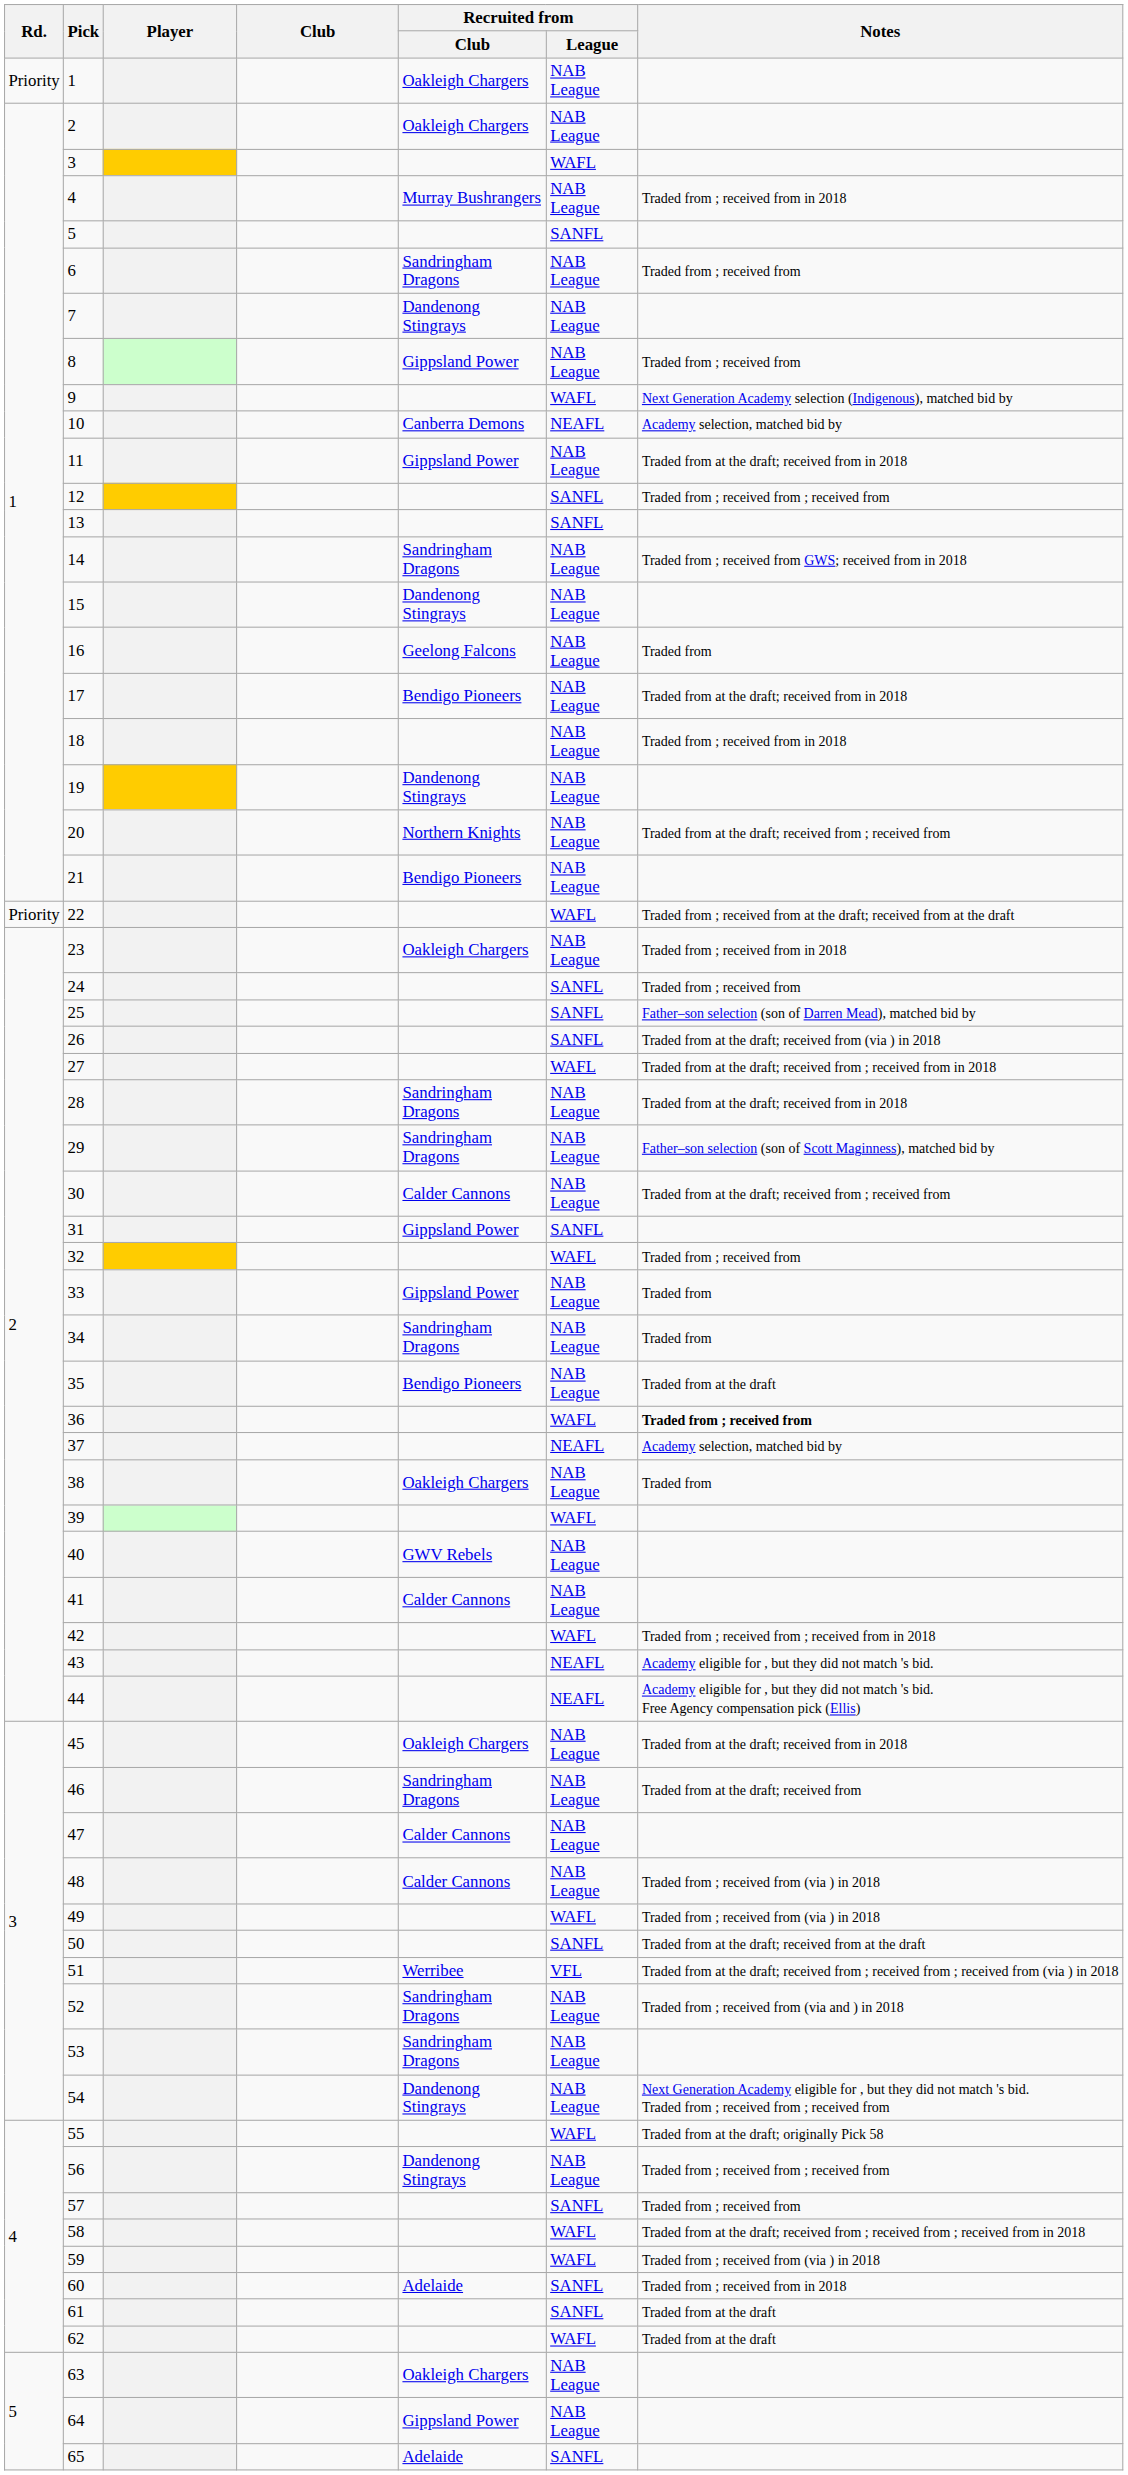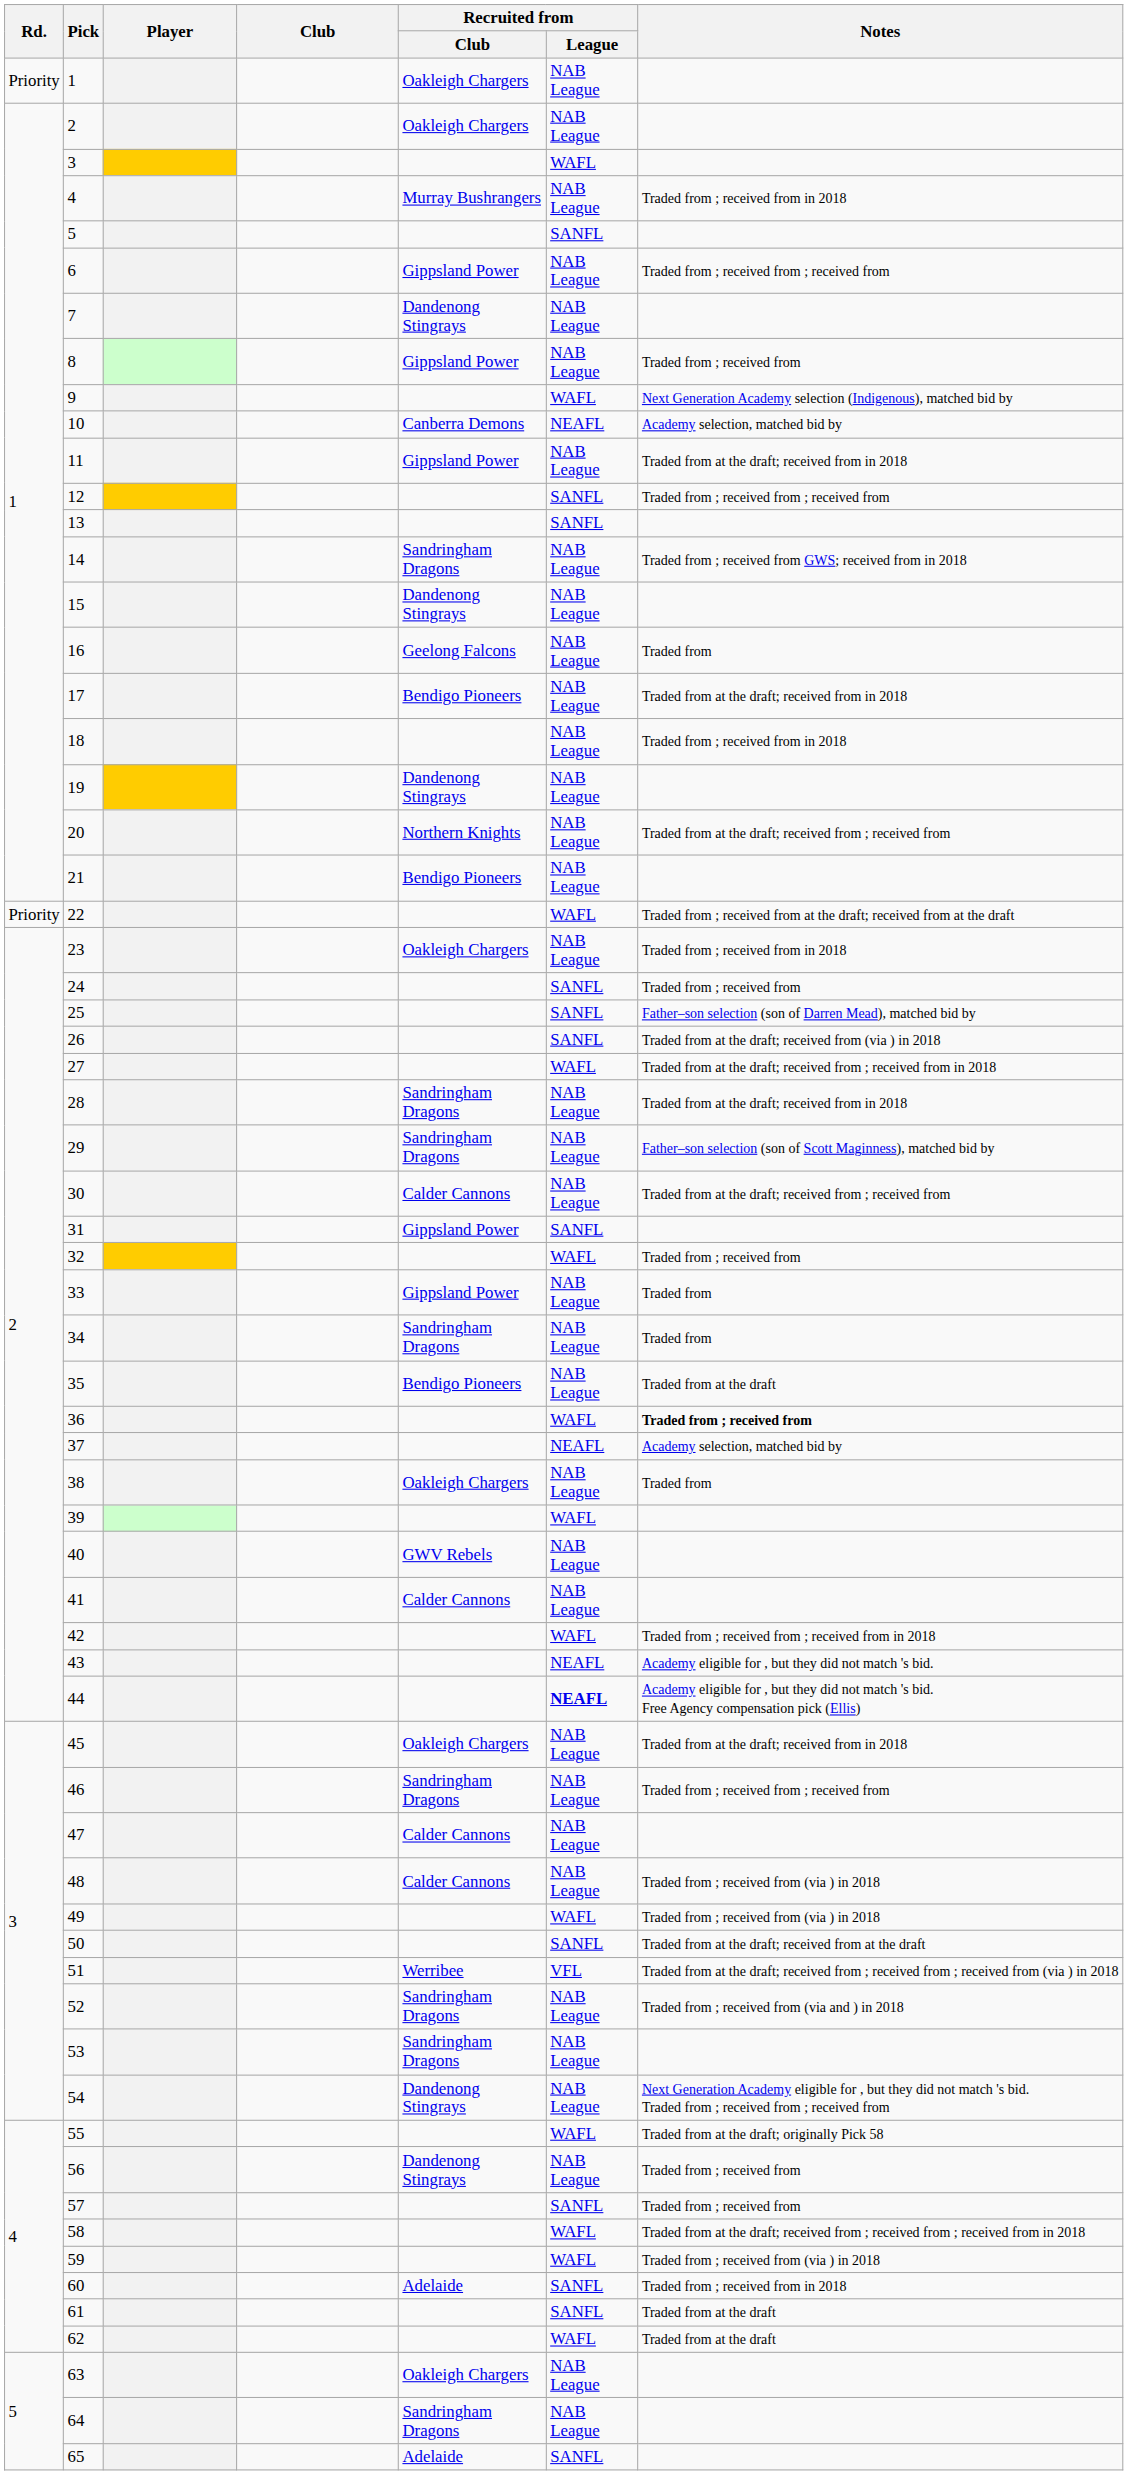 <table class="wikitable sortable plainrowheaders";>
 <tr>
 <th rowspan=2 style="width: 5pt">Rd.</th>
 <th rowspan=2>Pick</th>
 <th rowspan=2 style="width: 90pt">Player</th>
 <th rowspan=2 style="width: 110pt">Club</th>
 <th colspan=2>Recruited from</th>
 <th class="unsortable" rowspan=2>Notes</th>
 </tr>
 <tr>
 <th style="width: 100pt">Club</th>
 <th style="width: 60pt">League</th>
 </tr>
 <tr>
 <td>Priority</td>
 <td>1</td>
 <th scope=row></th>
 <td></td>
 <td><a href='#'>Oakleigh Chargers</a></td>
 <td><a href='#'>NAB League</a></td>
 <td style="text-align:left;"></td>
 </tr>
 <tr>
 <td rowspan=20>1</td>
 <td>2</td>
 <th scope=row></th>
 <td></td>
 <td><a href='#'>Oakleigh Chargers</a></td>
 <td><a href='#'>NAB League</a></td>
 <td style="text-align:left;"></td>
 </tr>
 <tr>
 <td>3</td>
 <td bgcolor="#FFCC00"></td>
 <td></td>
 <td></td>
 <td><a href='#'>WAFL</a></td>
 <td style="text-align:left;"></td>
 </tr>
 <tr>
 <td>4</td>
 <th scope=row></th>
 <td></td>
 <td><a href='#'>Murray Bushrangers</a></td>
 <td><a href='#'>NAB League</a></td>
 <td style="text-align:left;"><small>Traded from ; received from  in 2018</small></td>
 </tr>
 <tr>
 <td>5</td>
 <th scope=row></th>
 <td></td>
 <td></td>
 <td><a href='#'>SANFL</a></td>
 <td style="text-align:left;"></td>
 </tr>
 <tr>
 <td>6</td>
 <th scope=row></th>
 <td></td>
-<td><a href='#'>Sandringham Dragons</a></td>
+<td><a href='#'>Gippsland Power</a></td>
 <td><a href='#'>NAB League</a></td>
-<td style="text-align:left;"><small>Traded from ; received from </small></td>
+<td style="text-align:left;"><small>Traded from ; received from ; received from </small></td>
 </tr>
 <tr>
 <td>7</td>
 <th scope=row></th>
 <td></td>
 <td><a href='#'>Dandenong Stingrays</a></td>
 <td><a href='#'>NAB League</a></td>
 <td style="text-align:left;"></td>
 </tr>
 <tr>
 <td>8</td>
 <td bgcolor="#CCFFCC"></td>
 <td></td>
 <td><a href='#'>Gippsland Power</a></td>
 <td><a href='#'>NAB League</a></td>
 <td align="left"><small>Traded from ; received from </small></td>
 </tr>
 <tr>
 <td>9</td>
 <th scope=row></th>
 <td></td>
 <td></td>
 <td><a href='#'>WAFL</a></td>
 <td align="left"><small><a href='#'>Next Generation Academy</a> selection (<a href='#'>Indigenous</a>), matched bid by </small></td>
 </tr>
 <tr>
 <td>10</td>
 <th scope=row></th>
 <td></td>
 <td><a href='#'>Canberra Demons</a></td>
 <td><a href='#'>NEAFL</a></td>
 <td align="left"><small><a href='#'>Academy</a> selection, matched bid by </small></td>
 </tr>
 <tr>
 <td>11</td>
 <th scope=row></th>
 <td></td>
 <td><a href='#'>Gippsland Power</a></td>
 <td><a href='#'>NAB League</a></td>
 <td style="text-align:left;"><small>Traded from  at the draft; received from  in 2018</small></td>
 </tr>
 <tr>
 <td>12</td>
 <td bgcolor="#FFCC00"></td>
 <td></td>
 <td></td>
 <td><a href='#'>SANFL</a></td>
 <td style="text-align:left;"><small>Traded from ; received from ; received from </small></td>
 </tr>
 <tr>
 <td>13</td>
 <th scope=row></th>
 <td></td>
 <td></td>
 <td><a href='#'>SANFL</a></td>
 <td style="text-align:left;"></td>
 </tr>
 <tr>
 <td>14</td>
 <th scope=row></th>
 <td></td>
 <td><a href='#'>Sandringham Dragons</a></td>
 <td><a href='#'>NAB League</a></td>
 <td style="text-align:left;"><small>Traded from ; received from <a href='#'>GWS</a>; received from  in 2018</small></td>
 </tr>
 <tr>
 <td>15</td>
 <th scope=row></th>
 <td></td>
 <td><a href='#'>Dandenong Stingrays</a></td>
 <td><a href='#'>NAB League</a></td>
 <td style="text-align:left;"></td>
 </tr>
 <tr>
 <td>16</td>
 <th scope=row></th>
 <td></td>
 <td><a href='#'>Geelong Falcons</a></td>
 <td><a href='#'>NAB League</a></td>
 <td style="text-align:left;"><small>Traded from </small></td>
 </tr>
 <tr>
 <td>17</td>
 <th scope=row></th>
 <td></td>
 <td><a href='#'>Bendigo Pioneers</a></td>
 <td><a href='#'>NAB League</a></td>
 <td style="text-align:left;"><small>Traded from  at the draft; received from  in 2018</small></td>
 </tr>
 <tr>
 <td>18</td>
 <th scope=row></th>
 <td></td>
 <td></td>
 <td><a href='#'>NAB League</a></td>
 <td style="text-align:left;"><small>Traded from ; received from  in 2018</small></td>
 </tr>
 <tr>
 <td>19</td>
 <td bgcolor="#FFCC00"></td>
 <td></td>
 <td><a href='#'>Dandenong Stingrays</a></td>
 <td><a href='#'>NAB League</a></td>
 <td style="text-align:left;"></td>
 </tr>
 <tr>
 <td>20</td>
 <th scope=row></th>
 <td></td>
 <td><a href='#'>Northern Knights</a></td>
 <td><a href='#'>NAB League</a></td>
 <td style="text-align:left;"><small>Traded from  at the draft; received from ; received from </small></td>
 </tr>
 <tr>
 <td>21</td>
 <th scope=row></th>
 <td></td>
 <td><a href='#'>Bendigo Pioneers</a></td>
 <td><a href='#'>NAB League</a></td>
 <td style="text-align:left;"></td>
 </tr>
 <tr>
 <td>Priority</td>
 <td>22</td>
 <th scope=row></th>
 <td></td>
 <td></td>
 <td><a href='#'>WAFL</a></td>
 <td style="text-align:left;"><small>Traded from ; received from  at the draft; received from  at the draft</small></td>
 </tr>
 <tr>
 <td rowspan=22>2</td>
 <td>23</td>
 <th scope=row></th>
 <td></td>
 <td><a href='#'>Oakleigh Chargers</a></td>
 <td><a href='#'>NAB League</a></td>
 <td style="text-align:left;"><small>Traded from ; received from  in 2018</small></td>
 </tr>
 <tr>
 <td>24</td>
 <th scope=row></th>
 <td></td>
 <td></td>
 <td><a href='#'>SANFL</a></td>
 <td style="text-align:left;"><small>Traded from ; received from </small></td>
 </tr>
 <tr>
 <td>25</td>
 <th scope=row></th>
 <td></td>
 <td></td>
 <td><a href='#'>SANFL</a></td>
 <td style="text-align:left;"><small><a href='#'>Father–son selection</a> (son of <a href='#'>Darren Mead</a>), matched bid by </small></td>
 </tr>
 <tr>
 <td>26</td>
 <th scope=row></th>
 <td></td>
 <td></td>
 <td><a href='#'>SANFL</a></td>
 <td style="text-align:left;"><small>Traded from  at the draft; received from  (via ) in 2018</small></td>
 </tr>
 <tr>
 <td>27</td>
 <th scope=row></th>
 <td></td>
 <td></td>
 <td><a href='#'>WAFL</a></td>
 <td style="text-align:left;"><small>Traded from  at the draft; received from ; received from  in 2018</small></td>
 </tr>
 <tr>
 <td>28</td>
 <th scope=row></th>
 <td></td>
 <td><a href='#'>Sandringham Dragons</a></td>
 <td><a href='#'>NAB League</a></td>
 <td style="text-align:left;"><small>Traded from  at the draft; received from  in 2018</small></td>
 </tr>
 <tr>
 <td>29</td>
 <th scope=row></th>
 <td></td>
 <td><a href='#'>Sandringham Dragons</a></td>
 <td><a href='#'>NAB League</a></td>
 <td style="text-align:left;"><small><a href='#'>Father–son selection</a> (son of <a href='#'>Scott Maginness</a>), matched bid by </small></td>
 </tr>
 <tr>
 <td>30</td>
 <th scope=row></th>
 <td></td>
 <td><a href='#'>Calder Cannons</a></td>
 <td><a href='#'>NAB League</a></td>
 <td style="text-align:left;"><small>Traded from  at the draft; received from ; received from </small></td>
 </tr>
 <tr>
 <td>31</td>
 <th scope=row></th>
 <td></td>
 <td><a href='#'>Gippsland Power</a></td>
 <td><a href='#'>SANFL</a></td>
 <td style="text-align:left;"></td>
 </tr>
 <tr>
 <td>32</td>
 <td bgcolor="#FFCC00"></td>
 <td></td>
 <td></td>
 <td><a href='#'>WAFL</a></td>
 <td style="text-align:left;"><small>Traded from ; received from </small></td>
 </tr>
 <tr>
 <td>33</td>
 <th scope=row></th>
 <td></td>
 <td><a href='#'>Gippsland Power</a></td>
 <td><a href='#'>NAB League</a></td>
 <td style="text-align:left;"><small>Traded from </small></td>
 </tr>
 <tr>
 <td>34</td>
 <th scope=row></th>
 <td></td>
 <td><a href='#'>Sandringham Dragons</a></td>
 <td><a href='#'>NAB League</a></td>
 <td style="text-align:left;"><small>Traded from </small></td>
 </tr>
 <tr>
 <td>35</td>
 <th scope=row></th>
 <td></td>
 <td><a href='#'>Bendigo Pioneers</a></td>
 <td><a href='#'>NAB League</a></td>
 <td style="text-align:left;"><small>Traded from  at the draft</small></td>
 </tr>
 <tr>
 <td>36</td>
 <th scope=row></th>
 <td></td>
 <td></td>
 <td><a href='#'>WAFL</a></td>
 <td style="text-align:left;"><strong><small>Traded from ; received from </small></strong></td>
 </tr>
 <tr>
 <td>37</td>
 <th scope=row></th>
 <td></td>
 <td></td>
 <td><a href='#'>NEAFL</a></td>
 <td style="text-align:left;"><small><a href='#'>Academy</a> selection, matched bid by </small></td>
 </tr>
 <tr>
 <td>38</td>
 <th scope=row></th>
 <td></td>
 <td><a href='#'>Oakleigh Chargers</a></td>
 <td><a href='#'>NAB League</a></td>
 <td style="text-align:left;"><small>Traded from </small></td>
 </tr>
 <tr>
 <td>39</td>
 <td bgcolor="#CCFFCC"></td>
 <td></td>
 <td></td>
 <td><a href='#'>WAFL</a></td>
 <td style="text-align:left;"></td>
 </tr>
 <tr>
 <td>40</td>
 <th scope=row></th>
 <td></td>
 <td><a href='#'>GWV Rebels</a></td>
 <td><a href='#'>NAB League</a></td>
 <td style="text-align:left;"></td>
 </tr>
 <tr>
 <td>41</td>
 <th scope=row></th>
 <td></td>
 <td><a href='#'>Calder Cannons</a></td>
 <td><a href='#'>NAB League</a></td>
 <td style="text-align:left;"></td>
 </tr>
 <tr>
 <td>42</td>
 <th scope=row></th>
 <td></td>
 <td></td>
 <td><a href='#'>WAFL</a></td>
 <td style="text-align:left;"><small>Traded from ; received from ; received from  in 2018</small></td>
 </tr>
 <tr>
 <td>43</td>
 <th scope=row></th>
 <td></td>
 <td></td>
 <td><a href='#'>NEAFL</a></td>
 <td style="text-align:left;"><small><a href='#'>Academy</a> eligible for , but they did not match 's bid.</small></td>
 </tr>
 <tr>
 <td>44</td>
 <th scope=row></th>
 <td></td>
 <td></td>
-<td><a href='#'>NEAFL</a></td>
+<td><strong><a href='#'>NEAFL</a></strong></td>
 <td style="text-align:left;"><small><a href='#'>Academy</a> eligible for , but they did not match 's bid. <br>Free Agency compensation pick (<a href='#'>Ellis</a>) </small></td>
 </tr>
 <tr>
 <td rowspan=10>3</td>
 <td>45</td>
 <th scope=row></th>
 <td></td>
 <td><a href='#'>Oakleigh Chargers</a></td>
 <td><a href='#'>NAB League</a></td>
 <td style="text-align:left;"><small>Traded from  at the draft; received from  in 2018</small></td>
 </tr>
 <tr>
 <td>46</td>
 <th scope=row></th>
 <td></td>
 <td><a href='#'>Sandringham Dragons</a></td>
 <td><a href='#'>NAB League</a></td>
-<td style="text-align:left;"><small>Traded from  at the draft; received from </small></td>
+<td style="text-align:left;"><small>Traded from ; received from ; received from </small></td>
 </tr>
 <tr>
 <td>47</td>
 <th scope=row></th>
 <td></td>
 <td><a href='#'>Calder Cannons</a></td>
 <td><a href='#'>NAB League</a></td>
 <td style="text-align:left;"></td>
 </tr>
 <tr>
 <td>48</td>
 <th scope=row></th>
 <td></td>
 <td><a href='#'>Calder Cannons</a></td>
 <td><a href='#'>NAB League</a></td>
 <td style="text-align:left;"><small>Traded from ; received from  (via ) in 2018</small></td>
 </tr>
 <tr>
 <td>49</td>
 <th scope=row></th>
 <td></td>
 <td></td>
 <td><a href='#'>WAFL</a></td>
 <td style="text-align:left;"><small>Traded from ; received from  (via ) in 2018</small></td>
 </tr>
 <tr>
 <td>50</td>
 <th scope=row></th>
 <td></td>
 <td></td>
 <td><a href='#'>SANFL</a></td>
 <td style="text-align:left;"><small>Traded from  at the draft; received from  at the draft</small></td>
 </tr>
 <tr>
 <td>51</td>
 <th scope=row></th>
 <td></td>
 <td><a href='#'>Werribee</a></td>
 <td><a href='#'>VFL</a></td>
 <td style="text-align:left;"><small>Traded from  at the draft; received from ; received from ; received from  (via ) in 2018</small></td>
 </tr>
 <tr>
 <td>52</td>
 <th scope=row></th>
 <td></td>
 <td><a href='#'>Sandringham Dragons</a></td>
 <td><a href='#'>NAB League</a></td>
 <td style="text-align:left;"><small>Traded from ; received from  (via  and ) in 2018</small></td>
 </tr>
 <tr>
 <td>53</td>
 <th scope=row></th>
 <td></td>
 <td><a href='#'>Sandringham Dragons</a></td>
 <td><a href='#'>NAB League</a></td>
 <td style="text-align:left;"></td>
 </tr>
 <tr>
 <td>54</td>
 <th scope=row></th>
 <td></td>
 <td><a href='#'>Dandenong Stingrays</a></td>
 <td><a href='#'>NAB League</a></td>
 <td style="text-align:left;"><small><a href='#'>Next Generation Academy</a> eligible for , but they did not match 's bid.<br>Traded from ; received from ; received from </small></td>
 </tr>
 <tr>
 <td rowspan=8>4</td>
 <td>55</td>
 <th scope=row></th>
 <td></td>
 <td></td>
 <td><a href='#'>WAFL</a></td>
 <td style="text-align:left;"><small>Traded from  at the draft; originally Pick 58 </small></td>
 </tr>
 <tr>
 <td>56</td>
 <th scope=row></th>
 <td></td>
 <td><a href='#'>Dandenong Stingrays</a></td>
 <td><a href='#'>NAB League</a></td>
-<td style="text-align:left;"><small>Traded from ; received from ; received from </small></td>
+<td style="text-align:left;"><small>Traded from ; received from </small></td>
 </tr>
 <tr>
 <td>57</td>
 <th scope=row></th>
 <td></td>
 <td></td>
 <td><a href='#'>SANFL</a></td>
 <td style="text-align:left;"><small>Traded from ; received from </small></td>
 </tr>
 <tr>
 <td>58</td>
 <th scope=row></th>
 <td></td>
 <td></td>
 <td><a href='#'>WAFL</a></td>
 <td style="text-align:left;"><small>Traded from  at the draft; received from ; received from ; received from  in 2018</small></td>
 </tr>
 <tr>
 <td>59</td>
 <th scope=row></th>
 <td></td>
 <td></td>
 <td><a href='#'>WAFL</a></td>
 <td style="text-align:left;"><small>Traded from ; received from  (via ) in 2018</small></td>
 </tr>
 <tr>
 <td>60</td>
 <th scope=row></th>
 <td></td>
 <td><a href='#'>Adelaide</a></td>
 <td><a href='#'>SANFL</a></td>
 <td style="text-align:left;"><small>Traded from ; received from  in 2018</small></td>
 </tr>
 <tr>
 <td>61</td>
 <th scope=row></th>
 <td></td>
 <td></td>
 <td><a href='#'>SANFL</a></td>
 <td style="text-align:left;"><small>Traded from  at the draft</small></td>
 </tr>
 <tr>
 <td>62</td>
 <th scope=row></th>
 <td></td>
 <td></td>
 <td><a href='#'>WAFL</a></td>
 <td style="text-align:left;"><small>Traded from  at the draft</small></td>
 </tr>
 <tr>
 <td rowspan=3>5</td>
 <td>63</td>
 <th scope=row></th>
 <td></td>
 <td><a href='#'>Oakleigh Chargers</a></td>
 <td><a href='#'>NAB League</a></td>
 <td style="text-align:left;"></td>
 </tr>
 <tr>
 <td>64</td>
 <th scope=row></th>
 <td></td>
-<td><a href='#'>Gippsland Power</a></td>
+<td><a href='#'>Sandringham Dragons</a></td>
 <td><a href='#'>NAB League</a></td>
 <td style="text-align:left;"></td>
 </tr>
 <tr>
 <td>65</td>
 <th scope=row></th>
 <td></td>
 <td><a href='#'>Adelaide</a></td>
 <td><a href='#'>SANFL</a></td>
 <td style="text-align:left;"></td>
 </tr>
 </table>
